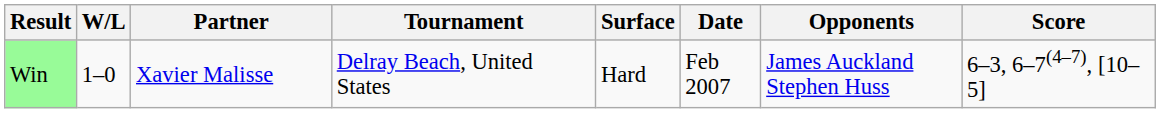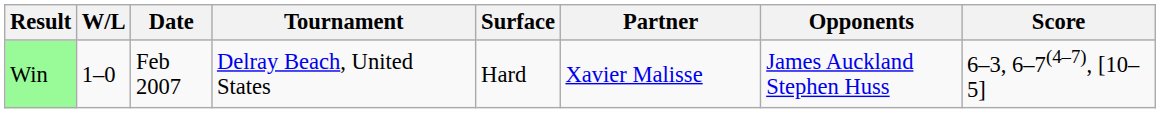 <table class="sortable wikitable">
 <tr>
 <th style="width:40px">Result</th>
 <th style="width:30px" class="unsortable">W/L</th>
-<th style="width:135px">Partner</th>
+<th style="width:50px">Date</th>
 <th style="width:180px">Tournament</th>
 <th style="width:50px">Surface</th>
-<th style="width:50px">Date</th>
+<th style="width:135px">Partner</th>
 <th style="width:135px">Opponents</th>
 <th style="width:130px" class="unsortable">Score</th>
 </tr>
 <tr>
 <td style="background:#98fb98;">Win</td>
 <td>1–0</td>
-<td> <a href='#'>Xavier Malisse</a></td>
+<td>Feb 2007</td>
 <td><a href='#'>Delray Beach</a>, United States</td>
 <td>Hard</td>
-<td>Feb 2007</td>
+<td> <a href='#'>Xavier Malisse</a></td>
 <td> <a href='#'>James Auckland</a> <br>  <a href='#'>Stephen Huss</a></td>
 <td>6–3, 6–7<sup>(4–7)</sup>, [10–5]</td>
 </tr>
 </table>
